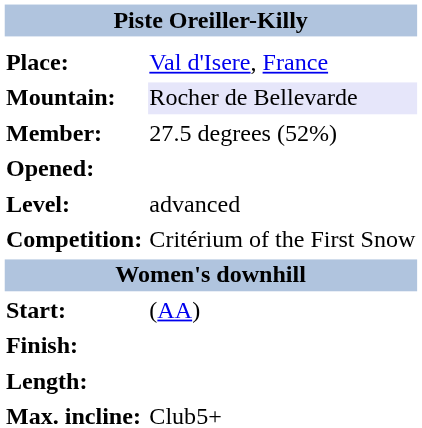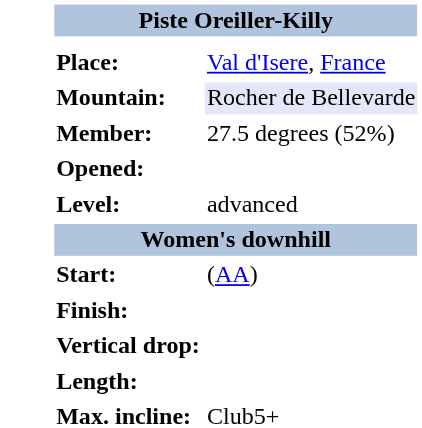 <table border=0 class="toccolours float-right" align="right" style="margin:0 0 0.5em 1em; font-size: 85%;">
 <tr>
 <th bgcolor=#b0c4de colspan=2 align="center">Piste Oreiller-Killy</th>
 </tr>
 <tr>
 <td align="center" colspan=2></td>
 </tr>
 <tr>
 <td><strong>Place:</strong></td>
 <td> <a href='#'>Val d'Isere</a>, <a href='#'>France</a></td>
 </tr>
 <tr>
 <td><strong>Mountain:</strong></td>
 <td style="background: lavender;">Rocher de Bellevarde</td>
 </tr>
 <tr>
 <td><strong>Member:</strong></td>
 <td>27.5 degrees (52%)</td>
 </tr>
 <tr>
 <td><strong>Opened:</strong></td>
 <td></td>
 </tr>
 <tr>
 <td><strong>Level:</strong></td>
 <td> advanced</td>
 </tr>
 <tr>
-<td><strong>Competition:</strong></td>
-<td>Critérium of the First Snow</td>
-</tr>
-<tr>
 <th bgcolor=#b0c4de colspan=2 align="center">Women's downhill</th>
 </tr>
 <tr>
 <td><strong>Start:</strong></td>
 <td> (<a href='#'>AA</a>)</td>
 </tr>
 <tr>
 <td><strong>Finish:</strong></td>
 <td></td>
 </tr>
 <tr>
+<td><strong>Vertical drop:</strong></td>
+<td></td>
+</tr>
+<tr>
 <td><strong>Length:</strong></td>
 <td></td>
 </tr>
 <tr>
 <td><strong>Max. incline:</strong></td>
 <td>Club5+</td>
 </tr>
 </table>
